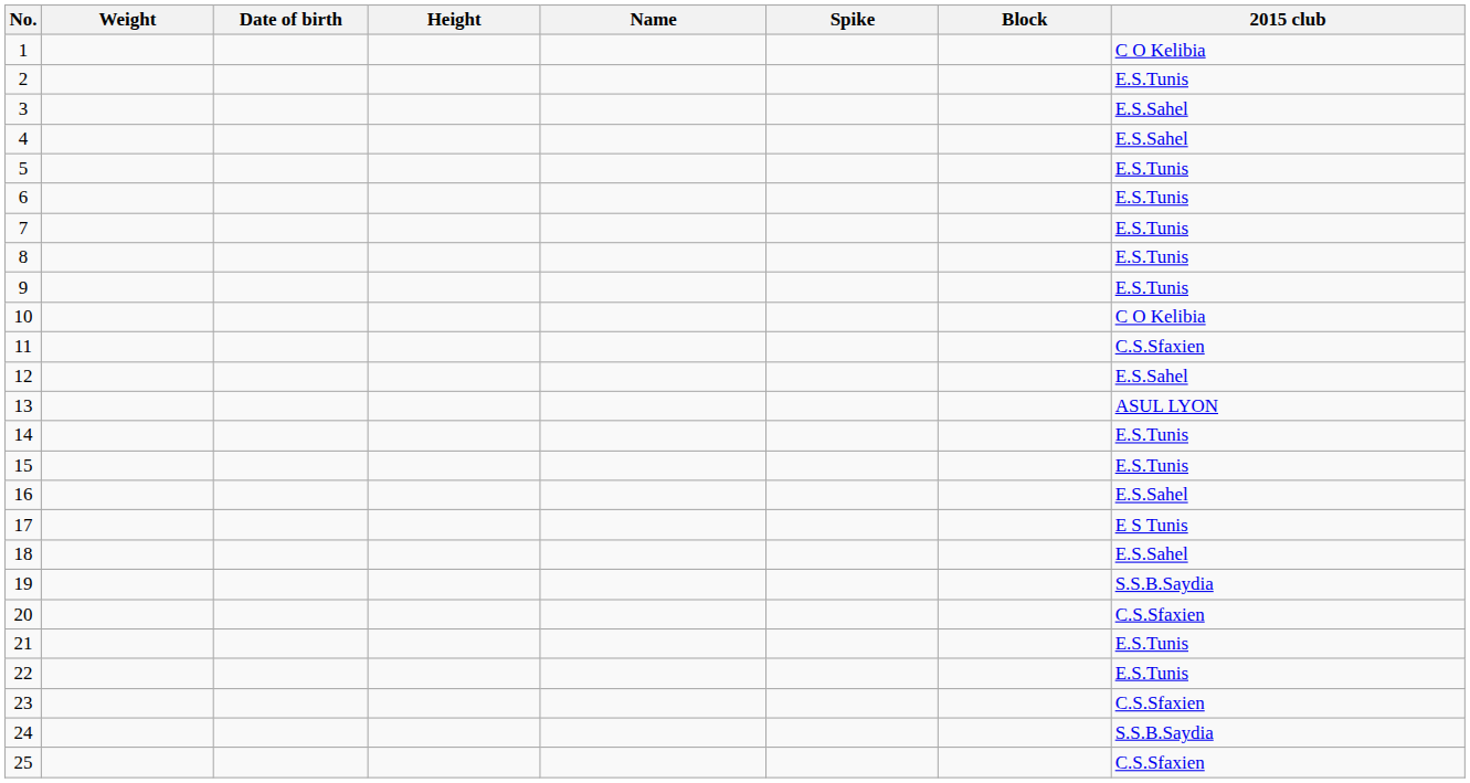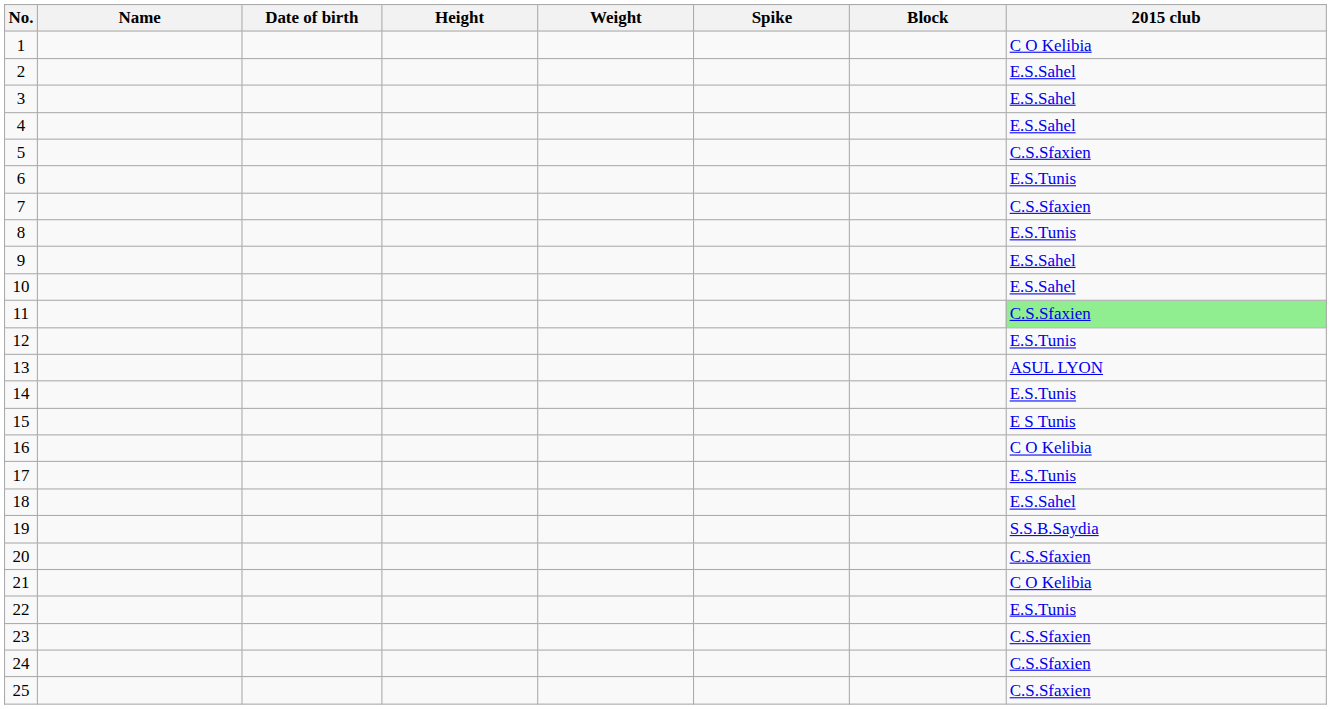 <table class="wikitable sortable" style="font-size:100%; text-align:center;">
 <tr>
 <th>No.</th>
-<th style="width:9em">Weight</th>
+<th style="width:12em">Name</th>
 <th style="width:8em">Date of birth</th>
 <th style="width:9em">Height</th>
-<th style="width:12em">Name</th>
+<th style="width:9em">Weight</th>
 <th style="width:9em">Spike</th>
 <th style="width:9em">Block</th>
 <th style="width:19em">2015 club</th>
 </tr>
 <tr>
 <td>1</td>
-<td></td>
+<td align=left></td>
 <td align=right></td>
 <td></td>
-<td align=left></td>
+<td></td>
 <td></td>
 <td></td>
 <td align=left><a href='#'>C O Kelibia</a></td>
 </tr>
 <tr>
 <td>2</td>
-<td></td>
+<td align=left></td>
 <td align=right></td>
 <td></td>
-<td align=left></td>
 <td></td>
 <td></td>
-<td align=left><a href='#'>E.S.Tunis</a></td>
+<td></td>
+<td align=left><a href='#'>E.S.Sahel</a></td>
 </tr>
 <tr>
 <td>3</td>
-<td></td>
+<td align=left></td>
 <td align=right></td>
 <td></td>
-<td align=left></td>
+<td></td>
 <td></td>
 <td></td>
 <td align=left><a href='#'>E.S.Sahel</a></td>
 </tr>
 <tr>
 <td>4</td>
-<td></td>
+<td align=left></td>
 <td align=right></td>
 <td></td>
-<td align=left></td>
+<td></td>
 <td></td>
 <td></td>
 <td align=left><a href='#'>E.S.Sahel</a></td>
 </tr>
 <tr>
 <td>5</td>
-<td></td>
+<td align=left></td>
 <td align=right></td>
 <td></td>
-<td align=left></td>
 <td></td>
 <td></td>
-<td align=left><a href='#'>E.S.Tunis</a></td>
+<td></td>
+<td align=left><a href='#'>C.S.Sfaxien</a></td>
 </tr>
 <tr>
 <td>6</td>
-<td></td>
+<td align=left></td>
 <td align=right></td>
 <td></td>
-<td align=left></td>
+<td></td>
 <td></td>
 <td></td>
 <td align=left><a href='#'>E.S.Tunis</a></td>
 </tr>
 <tr>
 <td>7</td>
-<td></td>
+<td align=left></td>
 <td align=right></td>
 <td></td>
-<td align=left></td>
 <td></td>
 <td></td>
-<td align=left><a href='#'>E.S.Tunis</a></td>
+<td></td>
+<td align=left><a href='#'>C.S.Sfaxien</a></td>
 </tr>
 <tr>
 <td>8</td>
-<td></td>
+<td align=left></td>
 <td align=right></td>
 <td></td>
-<td align=left></td>
+<td></td>
 <td></td>
 <td></td>
 <td align=left><a href='#'>E.S.Tunis</a></td>
 </tr>
 <tr>
 <td>9</td>
-<td></td>
+<td align=left></td>
 <td align=right></td>
 <td></td>
+<td></td>
+<td></td>
+<td></td>
+<td align=left><a href='#'>E.S.Sahel</a></td>
+</tr>
+<tr>
+<td>10</td>
 <td align=left></td>
+<td align=right></td>
+<td></td>
+<td></td>
+<td></td>
+<td></td>
+<td align=left><a href='#'>E.S.Sahel</a></td>
+</tr>
+<tr>
+<td>11</td>
+<td align=left></td>
+<td align=right></td>
+<td></td>
+<td></td>
+<td></td>
+<td></td>
+<td align=left style="background: lightgreen;"><a href='#'>C.S.Sfaxien</a></td>
+</tr>
+<tr>
+<td>12</td>
+<td align=left></td>
+<td align=right></td>
+<td></td>
+<td></td>
 <td></td>
 <td></td>
 <td align=left><a href='#'>E.S.Tunis</a></td>
 </tr>
 <tr>
-<td>10</td>
-<td></td>
+<td>13</td>
+<td align=left></td>
 <td align=right></td>
 <td></td>
-<td align=left></td>
 <td></td>
-<td></td>
-<td align=left><a href='#'>C O Kelibia</a></td>
-</tr>
-<tr>
-<td>11</td>
-<td></td>
-<td align=right></td>
-<td></td>
-<td align=left></td>
-<td></td>
-<td></td>
-<td align=left><a href='#'>C.S.Sfaxien</a></td>
-</tr>
-<tr>
-<td>12</td>
-<td></td>
-<td align=right></td>
-<td></td>
-<td align=left></td>
-<td></td>
-<td></td>
-<td align=left><a href='#'>E.S.Sahel</a></td>
-</tr>
-<tr>
-<td>13</td>
-<td></td>
-<td align=right></td>
-<td></td>
-<td align=left></td>
 <td></td>
 <td></td>
 <td align=left><a href='#'>ASUL LYON</a></td>
 </tr>
 <tr>
 <td>14</td>
-<td></td>
+<td align=left></td>
 <td align=right></td>
 <td></td>
-<td align=left></td>
+<td></td>
 <td></td>
 <td></td>
 <td align=left><a href='#'>E.S.Tunis</a></td>
 </tr>
 <tr>
 <td>15</td>
-<td></td>
+<td align=left></td>
 <td align=right></td>
 <td></td>
+<td></td>
+<td></td>
+<td></td>
+<td align=left><a href='#'>E S Tunis</a></td>
+</tr>
+<tr>
+<td>16</td>
 <td align=left></td>
+<td align=right></td>
+<td></td>
+<td></td>
+<td></td>
+<td></td>
+<td align=left><a href='#'>C O Kelibia</a></td>
+</tr>
+<tr>
+<td>17</td>
+<td align=left></td>
+<td align=right></td>
+<td></td>
+<td></td>
 <td></td>
 <td></td>
 <td align=left><a href='#'>E.S.Tunis</a></td>
 </tr>
 <tr>
-<td>16</td>
-<td></td>
+<td>18</td>
+<td align=left></td>
 <td align=right></td>
 <td></td>
-<td align=left></td>
 <td></td>
-<td></td>
-<td align=left><a href='#'>E.S.Sahel</a></td>
-</tr>
-<tr>
-<td>17</td>
-<td></td>
-<td align=right></td>
-<td></td>
-<td align=left></td>
-<td></td>
-<td></td>
-<td align=left><a href='#'>E S Tunis</a></td>
-</tr>
-<tr>
-<td>18</td>
-<td></td>
-<td align=right></td>
-<td></td>
-<td align=left></td>
 <td></td>
 <td></td>
 <td align=left><a href='#'>E.S.Sahel</a></td>
 </tr>
 <tr>
 <td>19</td>
-<td></td>
+<td align=left></td>
 <td align=right></td>
 <td></td>
-<td align=left></td>
+<td></td>
 <td></td>
 <td></td>
 <td align=left><a href='#'>S.S.B.Saydia</a></td>
 </tr>
 <tr>
 <td>20</td>
-<td></td>
+<td align=left></td>
 <td align=right></td>
 <td></td>
-<td align=left></td>
+<td></td>
 <td></td>
 <td></td>
 <td align=left><a href='#'>C.S.Sfaxien</a></td>
 </tr>
 <tr>
 <td>21</td>
-<td></td>
+<td align=left></td>
 <td align=right></td>
 <td></td>
-<td align=left></td>
 <td></td>
 <td></td>
-<td align=left><a href='#'>E.S.Tunis</a></td>
+<td></td>
+<td align=left><a href='#'>C O Kelibia</a></td>
 </tr>
 <tr>
 <td>22</td>
-<td></td>
+<td align=left></td>
 <td align=right></td>
 <td></td>
-<td align=left></td>
+<td></td>
 <td></td>
 <td></td>
 <td align=left><a href='#'>E.S.Tunis</a></td>
 </tr>
 <tr>
 <td>23</td>
-<td></td>
+<td align=left></td>
 <td align=right></td>
 <td></td>
-<td align=left></td>
+<td></td>
 <td></td>
 <td></td>
 <td align=left><a href='#'>C.S.Sfaxien</a></td>
 </tr>
 <tr>
 <td>24</td>
-<td></td>
+<td align=left></td>
 <td align=right></td>
 <td></td>
-<td align=left></td>
 <td></td>
 <td></td>
-<td align=left><a href='#'>S.S.B.Saydia</a></td>
+<td></td>
+<td align=left><a href='#'>C.S.Sfaxien</a></td>
 </tr>
 <tr>
 <td>25</td>
-<td></td>
+<td align=left></td>
 <td align=right></td>
 <td></td>
-<td align=left></td>
+<td></td>
 <td></td>
 <td></td>
 <td align=left><a href='#'>C.S.Sfaxien</a></td>
 </tr>
 </table>
